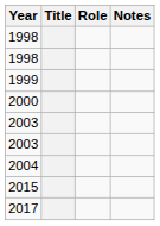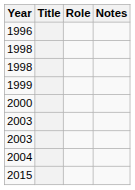 <table class="wikitable plainrowheaders sortable">
 <tr>
 <th scope="col">Year</th>
 <th scope="col">Title</th>
 <th scope="col">Role</th>
 <th scope="col" class="unsortable">Notes</th>
+</tr>
+<tr>
+<td>1996</td>
+<th scope="row"><em></em></th>
+<td></td>
+<td></td>
 </tr>
 <tr>
 <td>1998</td>
 <th scope="row"><em></em></th>
 <td></td>
 <td></td>
 </tr>
 <tr>
 <td>1998</td>
 <th scope="row"><em></em></th>
 <td></td>
 <td></td>
 </tr>
 <tr>
 <td>1999</td>
 <th scope="row"><em></em></th>
 <td></td>
 <td></td>
 </tr>
 <tr>
 <td>2000</td>
 <th scope="row"><em></em></th>
 <td></td>
 <td></td>
 </tr>
 <tr>
 <td>2003</td>
 <th scope="row"><em></em></th>
 <td></td>
 <td></td>
 </tr>
 <tr>
 <td>2003</td>
 <th scope="row"><em></em></th>
 <td></td>
 <td></td>
 </tr>
 <tr>
 <td>2004</td>
 <th scope="row"><em></em></th>
 <td></td>
 <td></td>
 </tr>
 <tr>
 <td>2015</td>
 <th scope="row"><em></em></th>
 <td></td>
 <td></td>
 </tr>
-<tr>
-<td>2017</td>
-<th scope="row"><em></em></th>
-<td></td>
-<td></td>
-</tr>
 </table>
